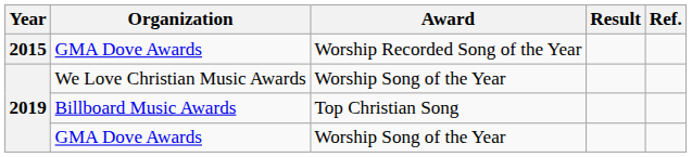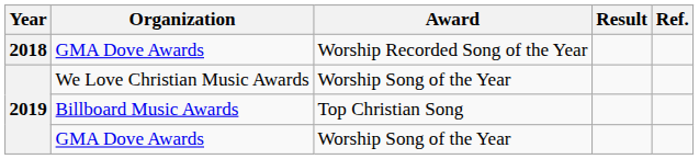 <table class="wikitable plainrowheaders">
 <tr>
 <th>Year</th>
 <th>Organization</th>
 <th>Award</th>
 <th>Result</th>
 <th>Ref.</th>
 </tr>
 <tr>
-<th scope="row">2015</th>
+<th scope="row">2018</th>
 <td><a href='#'>GMA Dove Awards</a></td>
 <td>Worship Recorded Song of the Year</td>
 <td></td>
 <td style="text-align:center;"> <br> </td>
 </tr>
 <tr>
 <th scope="row" rowspan="3">2019</th>
 <td>We Love Christian Music Awards</td>
 <td>Worship Song of the Year</td>
 <td></td>
 <td style="text-align:center;"> <br> </td>
 </tr>
 <tr>
 <td><a href='#'>Billboard Music Awards</a></td>
 <td>Top Christian Song</td>
 <td></td>
 <td style="text-align:center;"></td>
 </tr>
 <tr>
 <td><a href='#'>GMA Dove Awards</a></td>
 <td>Worship Song of the Year</td>
 <td></td>
 <td style="text-align:center;"></td>
 </tr>
 </table>
